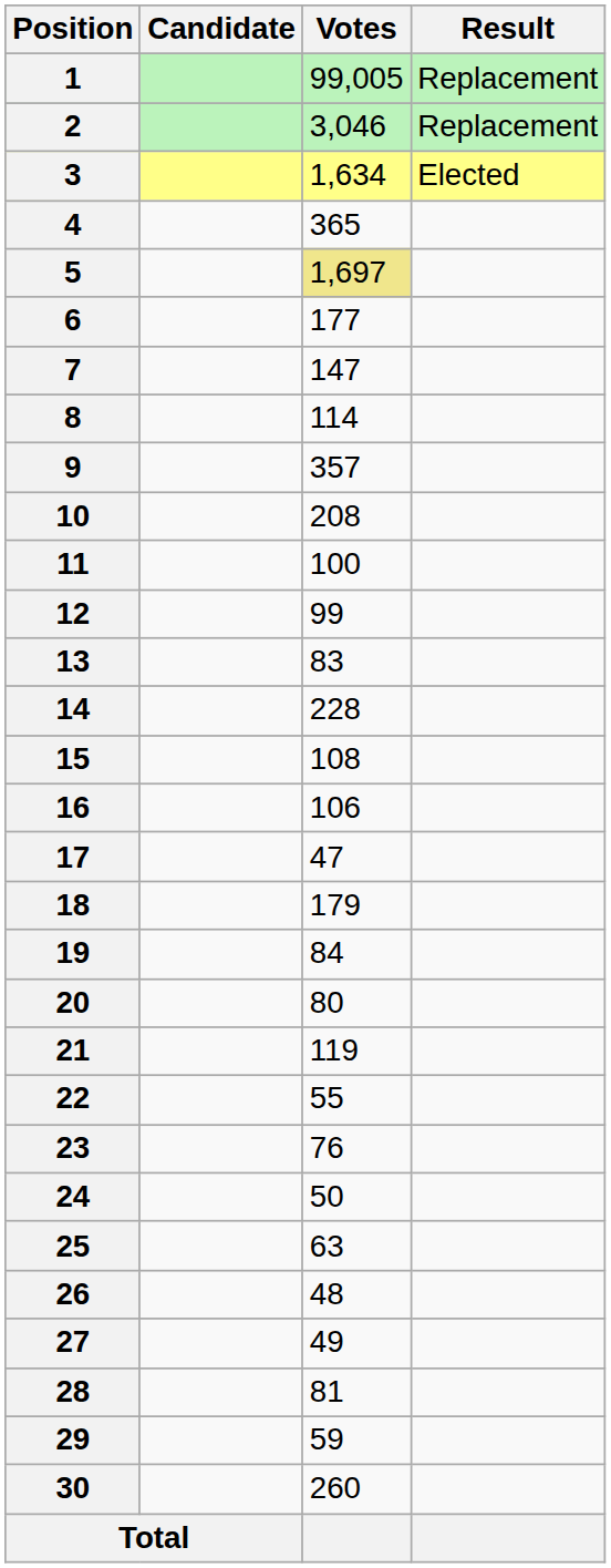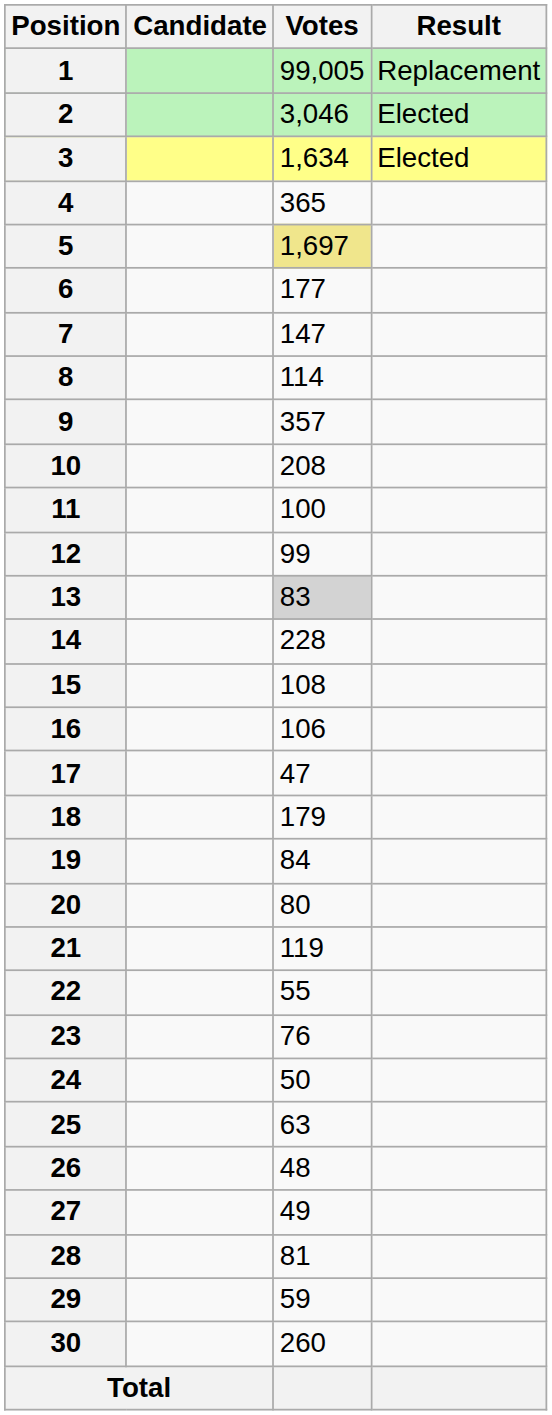 <table class="wikitable sortable col3right">
 <tr>
 <th scope="col">Position</th>
 <th scope="col">Candidate</th>
 <th scope="col">Votes</th>
 <th scope="col">Result</th>
 </tr>
 <tr bgcolor=bbf3bb>
 <th scope="row">1</th>
 <td></td>
 <td>99,005</td>
 <td>Replacement</td>
 </tr>
 <tr bgcolor=bbf3bb>
 <th scope="row">2</th>
 <td></td>
 <td>3,046</td>
-<td>Replacement</td>
+<td>Elected</td>
 </tr>
 <tr bgcolor=#FF8>
 <th scope="row">3</th>
 <td></td>
 <td>1,634</td>
 <td>Elected</td>
 </tr>
 <tr>
 <th scope="row">4</th>
 <td></td>
 <td>365</td>
 <td></td>
 </tr>
 <tr>
 <th scope="row">5</th>
 <td></td>
 <td style="background: khaki;">1,697</td>
 <td></td>
 </tr>
 <tr>
 <th scope="row">6</th>
 <td></td>
 <td>177</td>
 <td></td>
 </tr>
 <tr>
 <th scope="row">7</th>
 <td></td>
 <td>147</td>
 <td></td>
 </tr>
 <tr>
 <th scope="row">8</th>
 <td></td>
 <td>114</td>
 <td></td>
 </tr>
 <tr>
 <th scope="row">9</th>
 <td></td>
 <td>357</td>
 <td></td>
 </tr>
 <tr>
 <th scope="row">10</th>
 <td></td>
 <td>208</td>
 <td></td>
 </tr>
 <tr>
 <th scope="row">11</th>
 <td></td>
 <td>100</td>
 <td></td>
 </tr>
 <tr>
 <th scope="row">12</th>
 <td></td>
 <td>99</td>
 <td></td>
 </tr>
 <tr>
 <th scope="row">13</th>
 <td></td>
-<td>83</td>
+<td style="background: lightgrey;">83</td>
 <td></td>
 </tr>
 <tr>
 <th scope="row">14</th>
 <td></td>
 <td>228</td>
 <td></td>
 </tr>
 <tr>
 <th scope="row">15</th>
 <td></td>
 <td>108</td>
 <td></td>
 </tr>
 <tr>
 <th scope="row">16</th>
 <td></td>
 <td>106</td>
 <td></td>
 </tr>
 <tr>
 <th scope="row">17</th>
 <td></td>
 <td>47</td>
 <td></td>
 </tr>
 <tr>
 <th scope="row">18</th>
 <td></td>
 <td>179</td>
 <td></td>
 </tr>
 <tr>
 <th scope="row">19</th>
 <td></td>
 <td>84</td>
 <td></td>
 </tr>
 <tr>
 <th scope="row">20</th>
 <td></td>
 <td>80</td>
 <td></td>
 </tr>
 <tr>
 <th scope="row">21</th>
 <td></td>
 <td>119</td>
 <td></td>
 </tr>
 <tr>
 <th scope="row">22</th>
 <td></td>
 <td>55</td>
 <td></td>
 </tr>
 <tr>
 <th scope="row">23</th>
 <td></td>
 <td>76</td>
 <td></td>
 </tr>
 <tr>
 <th scope="row">24</th>
 <td></td>
 <td>50</td>
 <td></td>
 </tr>
 <tr>
 <th scope="row">25</th>
 <td></td>
 <td>63</td>
 <td></td>
 </tr>
 <tr>
 <th scope="row">26</th>
 <td></td>
 <td>48</td>
 <td></td>
 </tr>
 <tr>
 <th scope="row">27</th>
 <td></td>
 <td>49</td>
 <td></td>
 </tr>
 <tr>
 <th scope="row">28</th>
 <td></td>
 <td>81</td>
 <td></td>
 </tr>
 <tr>
 <th scope="row">29</th>
 <td></td>
 <td>59</td>
 <td></td>
 </tr>
 <tr>
 <th scope="row">30</th>
 <td></td>
 <td>260</td>
 <td></td>
 </tr>
 <tr class="sortbottom">
 <th scope="row" colspan="2">Total</th>
 <th></th>
 <th></th>
 </tr>
 </table>
